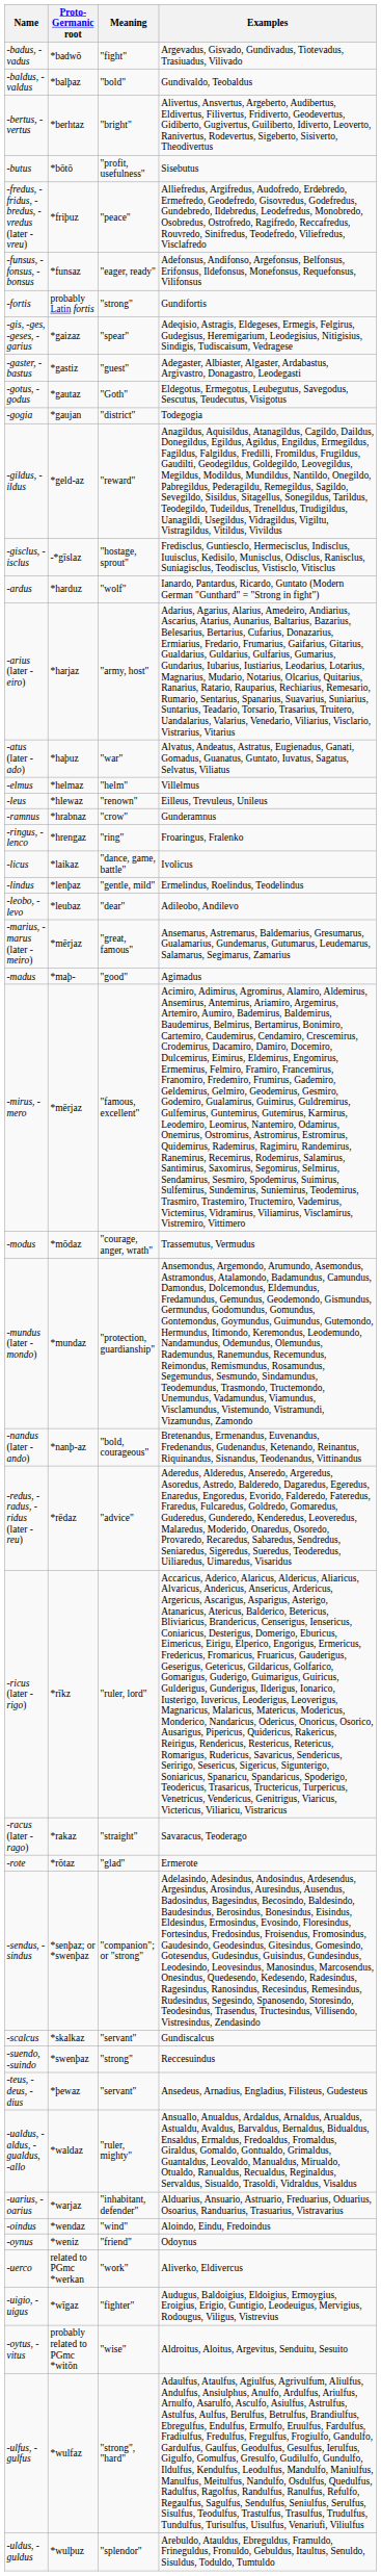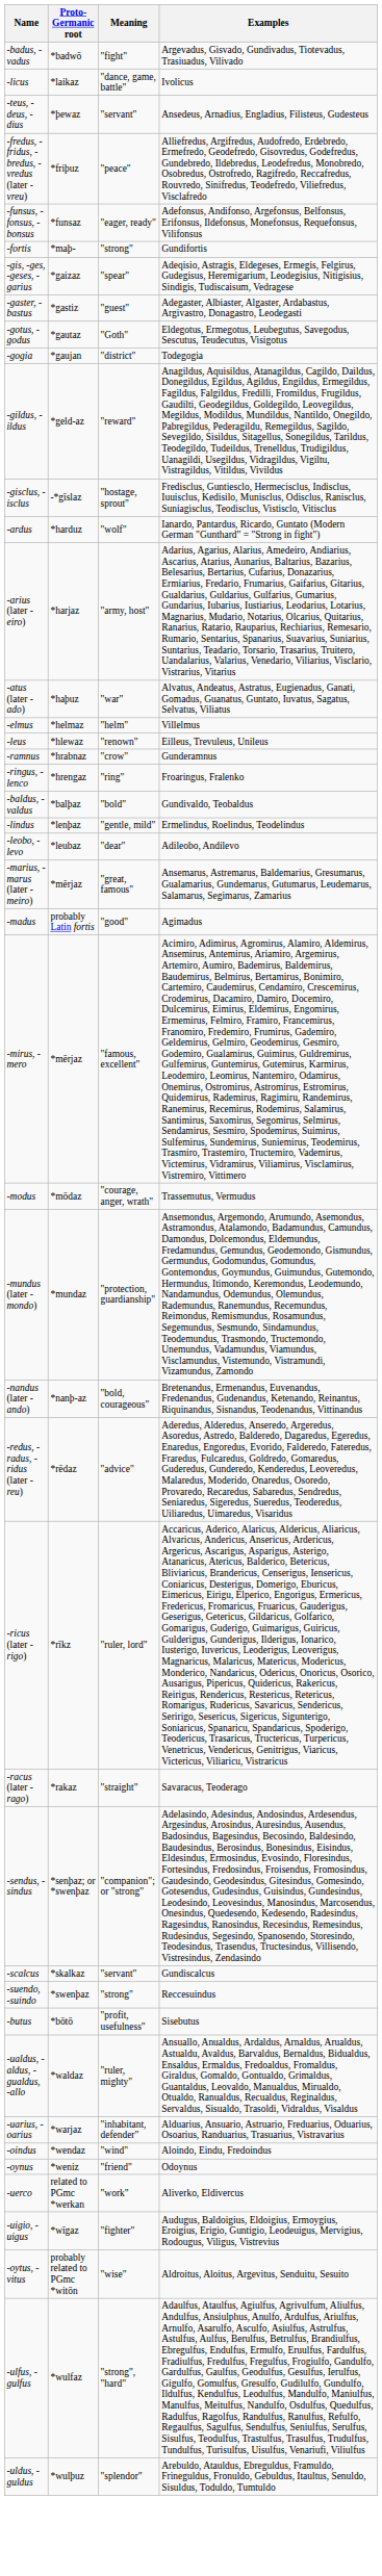 <table class="wikitable">
 <tr>
 <th>Name</th>
 <th><a href='#'>Proto-Germanic</a> root</th>
 <th>Meaning</th>
 <th>Examples</th>
 </tr>
 <tr>
 <td><em>-badus, -vadus</em></td>
 <td>*badwō</td>
 <td>"fight"</td>
 <td>Argevadus, Gisvado, Gundivadus, Tiotevadus, Trasiuadus, Vilivado</td>
 </tr>
 <tr>
-<td><em>-baldus, -valdus</em></td>
-<td>*balþaz</td>
-<td>"bold"</td>
-<td>Gundivaldo, Teobaldus</td>
+<td><em>-licus</em></td>
+<td>*laikaz</td>
+<td>"dance, game, battle"</td>
+<td>Ivolicus</td>
 </tr>
 <tr>
-<td><em>-bertus, -vertus</em></td>
-<td>*berhtaz</td>
-<td>"bright"</td>
-<td>Alivertus, Ansvertus, Argeberto, Audibertus, Eldivertus, Filivertus, Fridiverto, Geodevertus, Gidiberto, Gugivertus, Guiliberto, Idiverto, Leoverto, Ranivertus, Rodevertus, Sigeberto, Sisiverto, Theodivertus</td>
-</tr>
-<tr>
-<td><em>-butus</em></td>
-<td>*bōtō</td>
-<td>"profit, usefulness"</td>
-<td>Sisebutus</td>
+<td><em>-teus, -deus, -dius</em></td>
+<td>*þewaz</td>
+<td>"servant"</td>
+<td>Ansedeus, Arnadius, Engladius, Filisteus, Gudesteus</td>
 </tr>
 <tr>
 <td><em>-fredus, -fridus, -bredus, -vredus</em> (later <em>-vreu</em>)</td>
 <td>*friþuz</td>
 <td>"peace"</td>
 <td>Alliefredus, Argifredus, Audofredo, Erdebredo, Ermefredo, Geodefredo, Gisovredus, Godefredus, Gundebredo, Ildebredus, Leodefredus, Monobredo, Osobredus, Ostrofredo, Ragifredo, Reccafredus, Rouvredo, Sinifredus, Teodefredo, Viliefredus, Visclafredo</td>
 </tr>
 <tr>
 <td><em>-funsus, -fonsus, -bonsus</em></td>
 <td>*funsaz</td>
 <td>"eager, ready"</td>
 <td>Adefonsus, Andifonso, Argefonsus, Belfonsus, Erifonsus, Ildefonsus, Monefonsus, Requefonsus, Vilifonsus</td>
 </tr>
 <tr>
 <td><em>-fortis</em></td>
-<td>probably <a href='#'>Latin</a> <em>fortis</em></td>
+<td>*maþ-</td>
 <td>"strong"</td>
 <td>Gundifortis</td>
 </tr>
 <tr>
 <td><em>-gis, -ges, -geses, -garius</em></td>
 <td>*gaizaz</td>
 <td>"spear"</td>
 <td>Adeqisio, Astragis, Eldegeses, Ermegis, Felgirus, Gudegisus, Heremigarium, Leodegisius, Nitigisius, Sindigis, Tudiscaisum, Vedragese</td>
 </tr>
 <tr>
 <td><em>-gaster, -bastus</em></td>
 <td>*gastiz</td>
 <td>"guest"</td>
 <td>Adegaster, Albiaster, Algaster, Ardabastus, Argivastro, Donagastro, Leodegasti</td>
 </tr>
 <tr>
 <td><em>-gotus, -godus</em></td>
 <td>*gautaz</td>
 <td>"Goth"</td>
 <td>Eldegotus, Ermegotus, Leubegutus, Savegodus, Sescutus, Teudecutus, Visigotus</td>
 </tr>
 <tr>
 <td><em>-gogia</em></td>
 <td>*gaujan</td>
 <td>"district"</td>
 <td>Todegogia</td>
 </tr>
 <tr>
 <td><em>-gildus, -ildus</em></td>
 <td>*geld-az</td>
 <td>"reward"</td>
 <td>Anagildus, Aquisildus, Atanagildus, Cagildo, Daildus, Donegildus, Egildus, Agildus, Engildus, Ermegildus, Fagildus, Falgildus, Fredilli, Fromildus, Frugildus, Gaudilti, Geodegildus, Goldegildo, Leovegildus, Megildus, Modildus, Mundildus, Nantildo, Onegildo, Pabregildus, Pederagildu, Remegildus, Sagildo, Sevegildo, Sisildus, Sitagellus, Sonegildus, Tarildus, Teodegildo, Tudeildus, Trenelldus, Trudigildus, Uanagildi, Usegildus, Vidragildus, Vigiltu, Vistragildus, Vitildus, Vivildus</td>
 </tr>
 <tr>
 <td><em>-gisclus, -isclus</em></td>
 <td>-*gīslaz</td>
 <td>"hostage, sprout"</td>
 <td>Fredisclus, Guntiesclo, Hermecisclus, Indisclus, Iuuisclus, Kedisilo, Munisclus, Odisclus, Ranisclus, Suniagisclus, Teodisclus, Vistisclo, Vitisclus</td>
 </tr>
 <tr>
 <td><em>-ardus</em></td>
 <td>*harduz</td>
 <td>"wolf"</td>
 <td>Ianardo, Pantardus, Ricardo, Guntato (Modern German "Gunthard" = "Strong in fight")</td>
 </tr>
 <tr>
 <td><em>-arius</em> (later <em>-eiro</em>)</td>
 <td>*harjaz</td>
 <td>"army, host"</td>
 <td>Adarius, Agarius, Alarius, Amedeiro, Andiarius, Ascarius, Atarius, Aunarius, Baltarius, Bazarius, Belesarius, Bertarius, Cufarius, Donazarius, Ermiarius, Fredario, Frumarius, Gaifarius, Gitarius, Gualdarius, Guldarius, Gulfarius, Gumarius, Gundarius, Iubarius, Iustiarius, Leodarius, Lotarius, Magnarius, Mudario, Notarius, Olcarius, Quitarius, Ranarius, Ratario, Rauparius, Rechiarius, Remesario, Rumario, Sentarius, Spanarius, Suavarius, Suniarius, Suntarius, Teadario, Torsario, Trasarius, Truitero, Uandalarius, Valarius, Venedario, Viliarius, Visclario, Vistrarius, Vitarius</td>
 </tr>
 <tr>
 <td><em>-atus</em> (later <em>-ado</em>)</td>
 <td>*haþuz</td>
 <td>"war"</td>
 <td>Alvatus, Andeatus, Astratus, Eugienadus, Ganati, Gomadus, Guanatus, Guntato, Iuvatus, Sagatus, Selvatus, Viliatus</td>
 </tr>
 <tr>
 <td><em>-elmus</em></td>
 <td>*helmaz</td>
 <td>"helm"</td>
 <td>Villelmus</td>
 </tr>
 <tr>
 <td><em>-leus</em></td>
 <td>*hlewaz</td>
 <td>"renown"</td>
 <td>Eilleus, Trevuleus, Unileus</td>
 </tr>
 <tr>
 <td><em>-ramnus</em></td>
 <td>*hrabnaz</td>
 <td>"crow"</td>
 <td>Gunderamnus</td>
 </tr>
 <tr>
 <td><em>-ringus, -lenco</em></td>
 <td>*hrengaz</td>
 <td>"ring"</td>
 <td>Froaringus, Fralenko</td>
 </tr>
 <tr>
-<td><em>-licus</em></td>
-<td>*laikaz</td>
-<td>"dance, game, battle"</td>
-<td>Ivolicus</td>
+<td><em>-baldus, -valdus</em></td>
+<td>*balþaz</td>
+<td>"bold"</td>
+<td>Gundivaldo, Teobaldus</td>
 </tr>
 <tr>
 <td><em>-lindus</em></td>
 <td>*lenþaz</td>
 <td>"gentle, mild"</td>
 <td>Ermelindus, Roelindus, Teodelindus</td>
 </tr>
 <tr>
 <td><em>-leobo, -levo</em></td>
 <td>*leubaz</td>
 <td>"dear"</td>
 <td>Adileobo, Andilevo</td>
 </tr>
 <tr>
 <td><em>-marius, -marus</em> (later <em>-meiro</em>)</td>
 <td>*mērjaz</td>
 <td>"great, famous"</td>
 <td>Ansemarus, Astremarus, Baldemarius, Gresumarus, Gualamarius, Gundemarus, Gutumarus, Leudemarus, Salamarus, Segimarus, Zamarius</td>
 </tr>
 <tr>
 <td><em>-madus</em></td>
-<td>*maþ-</td>
+<td>probably <a href='#'>Latin</a> <em>fortis</em></td>
 <td>"good"</td>
 <td>Agimadus</td>
 </tr>
 <tr>
 <td><em>-mirus, -mero</em></td>
 <td>*mērjaz</td>
 <td>"famous, excellent"</td>
 <td>Acimiro, Adimirus, Agromirus, Alamiro, Aldemirus, Ansemirus, Antemirus, Ariamiro, Argemirus, Artemiro, Aumiro, Bademirus, Baldemirus, Baudemirus, Belmirus, Bertamirus, Bonimiro, Cartemiro, Caudemirus, Cendamiro, Crescemirus, Crodemirus, Dacamiro, Damiro, Docemiro, Dulcemirus, Eimirus, Eldemirus, Engomirus, Ermemirus, Felmiro, Framiro, Francemirus, Franomiro, Fredemiro, Frumirus, Gademiro, Geldemirus, Gelmiro, Geodemirus, Gesmiro, Godemiro, Gualamirus, Guimirus, Guldremirus, Gulfemirus, Guntemirus, Gutemirus, Karmirus, Leodemiro, Leomirus, Nantemiro, Odamirus, Onemirus, Ostromirus, Astromirus, Estromirus, Quidemirus, Rademirus, Ragimiru, Randemirus, Ranemirus, Recemirus, Rodemirus, Salamirus, Santimirus, Saxomirus, Segomirus, Selmirus, Sendamirus, Sesmiro, Spodemirus, Suimirus, Sulfemirus, Sundemirus, Suniemirus, Teodemirus, Trasmiro, Trastemiro, Tructemiro, Vademirus, Victemirus, Vidramirus, Viliamirus, Visclamirus, Vistremiro, Vittimero</td>
 </tr>
 <tr>
 <td><em>-modus</em></td>
 <td>*mōdaz</td>
 <td>"courage, anger, wrath"</td>
 <td>Trassemutus, Vermudus</td>
 </tr>
 <tr>
 <td><em>-mundus</em> (later <em>-mondo</em>)</td>
 <td>*mundaz</td>
 <td>"protection, guardianship"</td>
 <td>Ansemondus, Argemondo, Arumundo, Asemondus, Astramondus, Atalamondo, Badamundus, Camundus, Damondus, Dolcemondus, Eldemundus, Fredamundus, Gemundus, Geodemondo, Gismundus, Germundus, Godomundus, Gomundus, Gontemondus, Goymundus, Guimundus, Gutemondo, Hermundus, Itimondo, Keremondus, Leodemundo, Nandamundus, Odemundus, Olemundus, Rademundus, Ranemundus, Recemundus, Reimondus, Remismundus, Rosamundus, Segemundus, Sesmundo, Sindamundus, Teodemundus, Trasmondo, Tructemondo, Unemundus, Vadamundus, Viamundus, Visclamundus, Vistemundo, Vistramundi, Vizamundus, Zamondo</td>
 </tr>
 <tr>
 <td><em>-nandus</em> (later <em>-ando</em>)</td>
 <td>*nanþ-az</td>
 <td>"bold, courageous"</td>
 <td>Bretenandus, Ermenandus, Euvenandus, Fredenandus, Gudenandus, Ketenando, Reinantus, Riquinandus, Sisnandus, Teodenandus, Vittinandus</td>
 </tr>
 <tr>
 <td><em>-redus, -radus, -ridus</em> (later <em>-reu</em>)</td>
 <td>*rēdaz</td>
 <td>"advice"</td>
 <td>Aderedus, Alderedus, Anseredo, Argeredus, Asoredus, Astredo, Balderedo, Dagaredus, Egeredus, Enaredus, Engoredus, Evorido, Falderedo, Fateredus, Fraredus, Fulcaredus, Goldredo, Gomaredus, Guderedus, Gunderedo, Kenderedus, Leoveredus, Malaredus, Moderido, Onaredus, Osoredo, Provaredo, Recaredus, Sabaredus, Sendredus, Seniaredus, Sigeredus, Sueredus, Teoderedus, Uiliaredus, Uimaredus, Visaridus</td>
 </tr>
 <tr>
 <td><em>-ricus</em> (later <em>-rigo</em>)</td>
 <td>*rīkz</td>
 <td>"ruler, lord"</td>
 <td>Accaricus, Aderico, Alaricus, Aldericus, Aliaricus, Alvaricus, Andericus, Ansericus, Ardericus, Argericus, Ascarigus, Asparigus, Asterigo, Atanaricus, Atericus, Balderico, Betericus, Bliviaricus, Brandericus, Censerigus, Iensericus, Coniaricus, Desterigus, Domerigo, Eburicus, Eimericus, Eirigu, Elperico, Engorigus, Ermericus, Fredericus, Fromaricus, Fruaricus, Gauderigus, Geserigus, Getericus, Gildaricus, Golfarico, Gomarigus, Guderigo, Guimarigus, Guiricus, Gulderigus, Gunderigus, Ilderigus, Ionarico, Iusterigo, Iuvericus, Leoderigus, Leoverigus, Magnaricus, Malaricus, Matericus, Modericus, Monderico, Nandaricus, Odericus, Onoricus, Osorico, Ausarigus, Pipericus, Quidericus, Rakericus, Reirigus, Rendericus, Restericus, Retericus, Romarigus, Rudericus, Savaricus, Sendericus, Seririgo, Sesericus, Sigericus, Sigunterigo, Soniaricus, Spanaricu, Spandaricus, Spoderigo, Teodericus, Trasaricus, Tructericus, Turpericus, Venetricus, Vendericus, Genitrigus, Viaricus, Victericus, Viliaricu, Vistraricus</td>
 </tr>
 <tr>
 <td><em>-racus</em> (later <em>-rago</em>)</td>
 <td>*rakaz</td>
 <td>"straight"</td>
 <td>Savaracus, Teoderago</td>
 </tr>
 <tr>
-<td><em>-rote</em></td>
-<td>*rōtaz</td>
-<td>"glad"</td>
-<td>Ermerote</td>
-</tr>
-<tr>
 <td><em>-sendus, -sindus</em></td>
 <td>*senþaz; or *swenþaz</td>
 <td>"companion"; or  "strong"</td>
 <td>Adelasindo, Adesindus, Andosindus, Ardesendus, Argesindus, Arosindus, Auresindus, Ausendus, Badosindus, Bagesindus, Becosindo, Baldesindo, Baudesindus, Berosindus, Bonesindus, Eisindus, Eldesindus, Ermosindus, Evosindo, Floresindus, Fortesindus, Fredosindus, Froisendus, Fromosindus, Gaudesindo, Geodesindus, Gitesindus, Gomesindo, Gotesendus, Gudesindus, Guisindus, Gundesindus, Leodesindo, Leovesindus, Manosindus, Marcosendus, Onesindus, Quedesendo, Kedesendo, Radesindus, Ragesindus, Ranosindus, Recesindus, Remesindus, Rudesindus, Segesindo, Spanosendo, Storesindo, Teodesindus, Trasendus, Tructesindus, Villisendo, Vistresindus, Zendasindo</td>
 </tr>
 <tr>
 <td><em>-scalcus</em></td>
 <td>*skalkaz</td>
 <td>"servant"</td>
 <td>Gundiscalcus</td>
 </tr>
 <tr>
 <td><em>-suendo, -suindo</em></td>
 <td>*swenþaz</td>
 <td>"strong"</td>
 <td>Reccesuindus</td>
 </tr>
 <tr>
-<td><em>-teus, -deus, -dius</em></td>
-<td>*þewaz</td>
-<td>"servant"</td>
-<td>Ansedeus, Arnadius, Engladius, Filisteus, Gudesteus</td>
+<td><em>-butus</em></td>
+<td>*bōtō</td>
+<td>"profit, usefulness"</td>
+<td>Sisebutus</td>
 </tr>
 <tr>
 <td><em>-ualdus, -aldus, -gualdus, -allo</em></td>
 <td>*waldaz</td>
 <td>"ruler, mighty"</td>
 <td>Ansuallo, Anualdus, Ardaldus, Arnaldus, Arualdus, Astualdu, Avaldus, Barvaldus, Bernaldus, Bidualdus, Ensaldus, Ermaldus, Fredoaldus, Fromaldus, Giraldus, Gomaldo, Gontualdo, Grimaldus, Guantaldus, Leovaldo, Manualdus, Mirualdo, Otualdo, Ranualdus, Recualdus, Reginaldus, Servaldus, Sisualdo, Trasoldi, Vidraldus, Visaldus</td>
 </tr>
 <tr>
 <td><em>-uarius, -oarius</em></td>
 <td>*warjaz</td>
 <td>"inhabitant, defender"</td>
 <td>Alduarius, Ansuario, Astruario, Freduarius, Oduarius, Osoarius, Randuarius, Trasuarius, Vistravarius</td>
 </tr>
 <tr>
 <td><em>-oindus</em></td>
 <td>*wendaz</td>
 <td>"wind"</td>
 <td>Aloindo, Eindu, Fredoindus</td>
 </tr>
 <tr>
 <td><em>-oynus</em></td>
 <td>*weniz</td>
 <td>"friend"</td>
 <td>Odoynus</td>
 </tr>
 <tr>
 <td><em>-uerco</em></td>
 <td>related to PGmc *werkan</td>
 <td>"work"</td>
 <td>Aliverko, Eldivercus</td>
 </tr>
 <tr>
 <td><em>-uigio, -uigus</em></td>
 <td>*wīgaz</td>
 <td>"fighter"</td>
 <td>Audugus, Baldoigius, Eldoigius, Ermoygius, Eroigius, Erigio, Guntigio, Leodeuigus, Mervigius, Rodougus, Viligus, Vistrevius</td>
 </tr>
 <tr>
 <td><em>-oytus, -vitus</em></td>
 <td>probably related to PGmc *witōn</td>
 <td>"wise"</td>
 <td>Aldroitus, Aloitus, Argevitus, Senduitu, Sesuito</td>
 </tr>
 <tr>
 <td><em>-ulfus, -gulfus</em></td>
 <td>*wulfaz</td>
 <td>"strong", "hard"</td>
 <td>Adaulfus, Ataulfus, Agiulfus, Agrivulfum, Aliulfus, Andulfus, Ansiulphus, Anulfo, Ardulfus, Ariulfus, Arnulfo, Asarulfo, Asculfo, Asiulfus, Astrulfus, Astulfus, Aulfus, Berulfus, Betrulfus, Brandiulfus, Ebregulfus, Endulfus, Ermulfo, Eruulfus, Fardulfus, Fradiulfus, Fredulfus, Fregulfus, Frogiulfo, Gandulfo, Gardulfus, Gaulfus, Geodulfus, Gesulfus, Ierulfus, Gigulfo, Gomulfus, Gresulfo, Gudilulfo, Gundulfo, Ildulfus, Kendulfus, Leodulfus, Mandulfo, Maniulfus, Manulfus, Meitulfus, Nandulfo, Osdulfus, Quedulfus, Radulfus, Ragolfus, Randulfus, Ranulfus, Refulfo, Regaulfus, Sagulfus, Sendulfus, Seniulfus, Serulfus, Sisulfus, Teodulfus, Trastulfus, Trasulfus, Trudulfus, Tundulfus, Turisulfus, Uisulfus, Venariufi, Viliulfus</td>
 </tr>
 <tr>
 <td><em>-uldus, -guldus</em></td>
 <td>*wulþuz</td>
 <td>"splendor"</td>
 <td>Arebuldo, Atauldus, Ebreguldus, Framuldo, Frineguldus, Fronuldo, Gebuldus, Itaultus, Senuldo, Sisuldus, Toduldo, Tumtuldo</td>
 </tr>
 </table>
